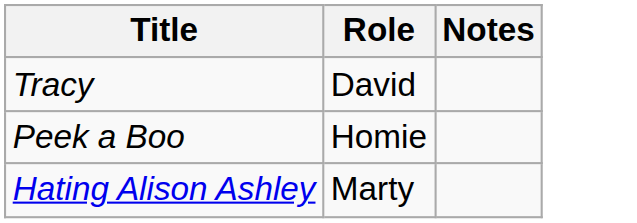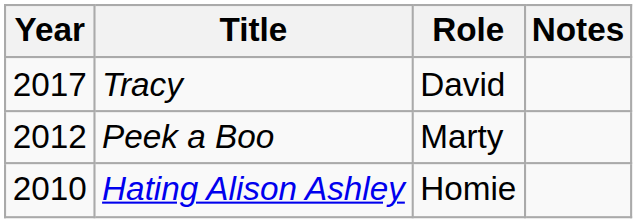 <table class="wikitable sortable">
 <tr>
+<th>Year</th>
 <th>Title</th>
 <th>Role</th>
 <th>Notes</th>
 </tr>
 <tr>
+<td>2017</td>
 <td><em>Tracy</em></td>
 <td>David</td>
 <td></td>
 </tr>
 <tr>
+<td>2012</td>
 <td><em>Peek a Boo</em></td>
+<td>Marty</td>
+<td></td>
+</tr>
+<tr>
+<td>2010</td>
+<td><em><a href='#'>Hating Alison Ashley</a></em></td>
 <td>Homie</td>
 <td></td>
 </tr>
-<tr>
-<td><em><a href='#'>Hating Alison Ashley</a></em></td>
-<td>Marty</td>
-<td></td>
-</tr>
 </table>
